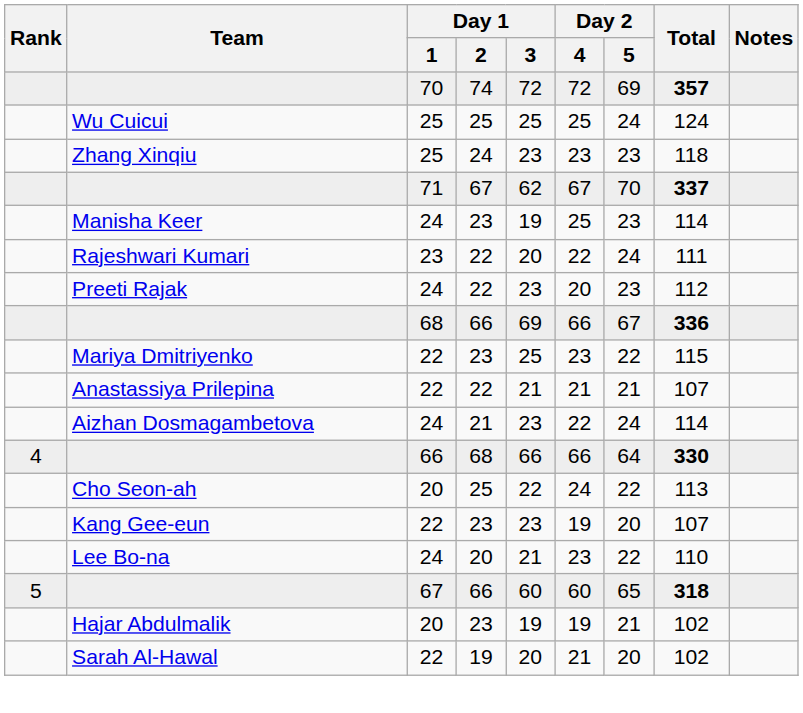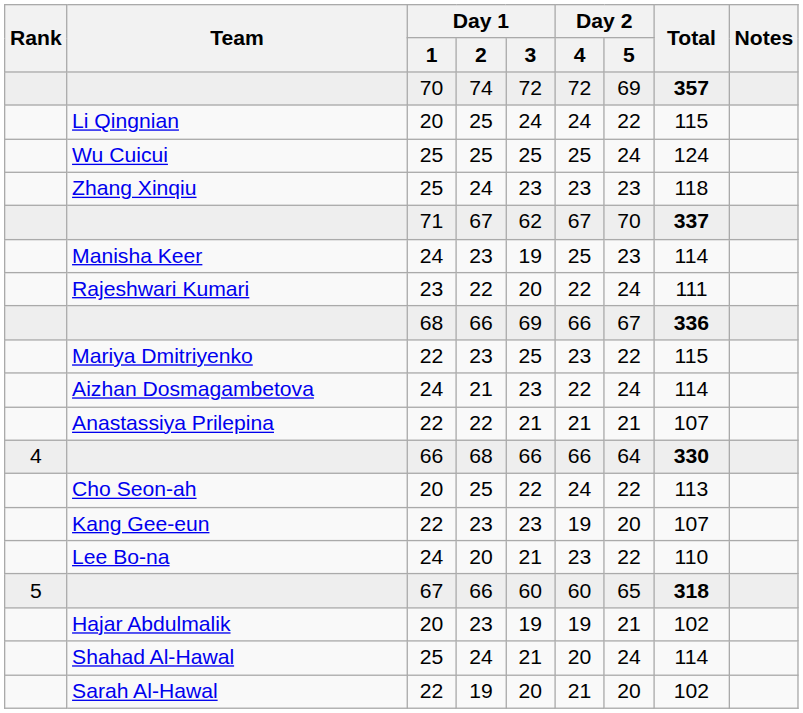 <table class="wikitable" style="text-align:center">
 <tr>
 <th rowspan=2 width=40>Rank</th>
 <th rowspan=2 width=250>Team</th>
 <th colspan=3>Day 1</th>
 <th colspan=2>Day 2</th>
 <th rowspan=2 width=50>Total</th>
 <th rowspan=2 width=45>Notes</th>
 </tr>
 <tr>
 <th width=30>1</th>
 <th width=30>2</th>
 <th width=30>3</th>
 <th width=30>4</th>
 <th width=30>5</th>
 </tr>
 <tr bgcolor=eeeeee>
 <td></td>
 <td align=left></td>
 <td>70</td>
 <td>74</td>
 <td>72</td>
 <td>72</td>
 <td>69</td>
 <td><strong>357</strong></td>
+<td></td>
+</tr>
+<tr>
+<td></td>
+<td align=left><a href='#'>Li Qingnian</a></td>
+<td>20</td>
+<td>25</td>
+<td>24</td>
+<td>24</td>
+<td>22</td>
+<td>115</td>
 <td></td>
 </tr>
 <tr>
 <td></td>
 <td align=left><a href='#'>Wu Cuicui</a></td>
 <td>25</td>
 <td>25</td>
 <td>25</td>
 <td>25</td>
 <td>24</td>
 <td>124</td>
 <td></td>
 </tr>
 <tr>
 <td></td>
 <td align=left><a href='#'>Zhang Xinqiu</a></td>
 <td>25</td>
 <td>24</td>
 <td>23</td>
 <td>23</td>
 <td>23</td>
 <td>118</td>
 <td></td>
 </tr>
 <tr bgcolor=eeeeee>
 <td></td>
 <td align=left></td>
 <td>71</td>
 <td>67</td>
 <td>62</td>
 <td>67</td>
 <td>70</td>
 <td><strong>337</strong></td>
 <td></td>
 </tr>
 <tr>
 <td></td>
 <td align=left><a href='#'>Manisha Keer</a></td>
 <td>24</td>
 <td>23</td>
 <td>19</td>
 <td>25</td>
 <td>23</td>
 <td>114</td>
 <td></td>
 </tr>
 <tr>
 <td></td>
 <td align=left><a href='#'>Rajeshwari Kumari</a></td>
 <td>23</td>
 <td>22</td>
 <td>20</td>
 <td>22</td>
 <td>24</td>
 <td>111</td>
 <td></td>
 </tr>
-<tr>
-<td></td>
-<td align=left><a href='#'>Preeti Rajak</a></td>
-<td>24</td>
-<td>22</td>
-<td>23</td>
-<td>20</td>
-<td>23</td>
-<td>112</td>
-<td></td>
-</tr>
 <tr bgcolor=eeeeee>
 <td></td>
 <td align=left></td>
 <td>68</td>
 <td>66</td>
 <td>69</td>
 <td>66</td>
 <td>67</td>
 <td><strong>336</strong></td>
 <td></td>
 </tr>
 <tr>
 <td></td>
 <td align=left><a href='#'>Mariya Dmitriyenko</a></td>
 <td>22</td>
 <td>23</td>
 <td>25</td>
 <td>23</td>
 <td>22</td>
 <td>115</td>
 <td></td>
 </tr>
 <tr>
 <td></td>
+<td align=left><a href='#'>Aizhan Dosmagambetova</a></td>
+<td>24</td>
+<td>21</td>
+<td>23</td>
+<td>22</td>
+<td>24</td>
+<td>114</td>
+<td></td>
+</tr>
+<tr>
+<td></td>
 <td align=left><a href='#'>Anastassiya Prilepina</a></td>
 <td>22</td>
 <td>22</td>
 <td>21</td>
 <td>21</td>
 <td>21</td>
 <td>107</td>
-<td></td>
-</tr>
-<tr>
-<td></td>
-<td align=left><a href='#'>Aizhan Dosmagambetova</a></td>
-<td>24</td>
-<td>21</td>
-<td>23</td>
-<td>22</td>
-<td>24</td>
-<td>114</td>
 <td></td>
 </tr>
 <tr bgcolor=eeeeee>
 <td>4</td>
 <td align=left></td>
 <td>66</td>
 <td>68</td>
 <td>66</td>
 <td>66</td>
 <td>64</td>
 <td><strong>330</strong></td>
 <td></td>
 </tr>
 <tr>
 <td></td>
 <td align=left><a href='#'>Cho Seon-ah</a></td>
 <td>20</td>
 <td>25</td>
 <td>22</td>
 <td>24</td>
 <td>22</td>
 <td>113</td>
 <td></td>
 </tr>
 <tr>
 <td></td>
 <td align=left><a href='#'>Kang Gee-eun</a></td>
 <td>22</td>
 <td>23</td>
 <td>23</td>
 <td>19</td>
 <td>20</td>
 <td>107</td>
 <td></td>
 </tr>
 <tr>
 <td></td>
 <td align=left><a href='#'>Lee Bo-na</a></td>
 <td>24</td>
 <td>20</td>
 <td>21</td>
 <td>23</td>
 <td>22</td>
 <td>110</td>
 <td></td>
 </tr>
 <tr bgcolor=eeeeee>
 <td>5</td>
 <td align=left></td>
 <td>67</td>
 <td>66</td>
 <td>60</td>
 <td>60</td>
 <td>65</td>
 <td><strong>318</strong></td>
 <td></td>
 </tr>
 <tr>
 <td></td>
 <td align=left><a href='#'>Hajar Abdulmalik</a></td>
 <td>20</td>
 <td>23</td>
 <td>19</td>
 <td>19</td>
 <td>21</td>
 <td>102</td>
 <td></td>
 </tr>
 <tr>
 <td></td>
+<td align=left><a href='#'>Shahad Al-Hawal</a></td>
+<td>25</td>
+<td>24</td>
+<td>21</td>
+<td>20</td>
+<td>24</td>
+<td>114</td>
+<td></td>
+</tr>
+<tr>
+<td></td>
 <td align=left><a href='#'>Sarah Al-Hawal</a></td>
 <td>22</td>
 <td>19</td>
 <td>20</td>
 <td>21</td>
 <td>20</td>
 <td>102</td>
 <td></td>
 </tr>
 </table>
